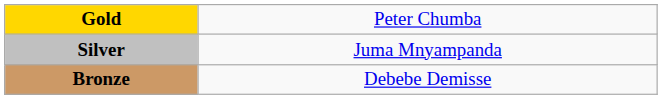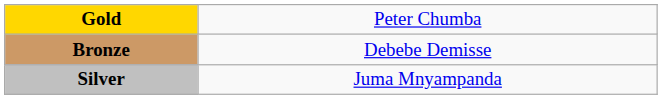 <table class="wikitable" style="text-align:center; " width="35%">
 <tr>
 <td bgcolor="gold"><strong>Gold</strong></td>
 <td><a href='#'>Peter Chumba</a><br>  <small><em></em></small></td>
 </tr>
 <tr>
+<td bgcolor="CC9966"><strong>Bronze</strong></td>
+<td><a href='#'>Debebe Demisse</a><br>  <small><em></em></small></td>
+</tr>
+<tr>
 <td bgcolor="silver"><strong>Silver</strong></td>
 <td><a href='#'>Juma Mnyampanda</a><br>  <small><em></em></small></td>
 </tr>
-<tr>
-<td bgcolor="CC9966"><strong>Bronze</strong></td>
-<td><a href='#'>Debebe Demisse</a><br>  <small><em></em></small></td>
-</tr>
 </table>
